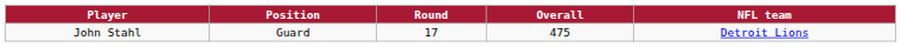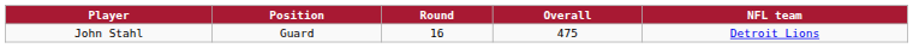 <table class="wikitable" width="65%">
 <tr align="center"  style="background:#A81933;color:#FFFFFF;">
 <td><strong>Player</strong></td>
 <td><strong>Position</strong></td>
 <td><strong>Round</strong></td>
 <td><strong>Overall</strong></td>
 <td><strong>NFL team</strong></td>
 </tr>
 <tr align="center" bgcolor="">
 <td>John Stahl</td>
 <td>Guard</td>
-<td>17</td>
+<td>16</td>
 <td>475</td>
 <td><a href='#'>Detroit Lions</a></td>
 </tr>
 </table>
